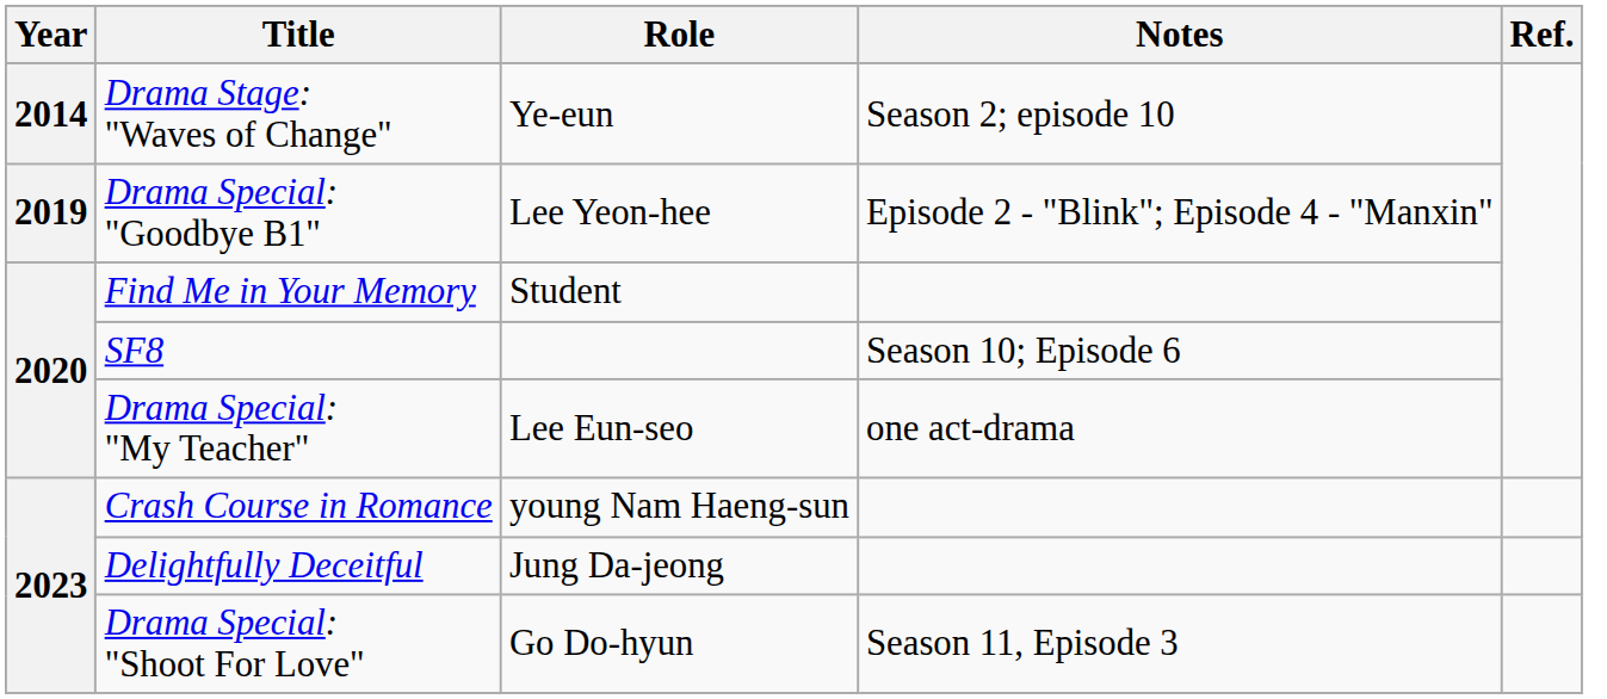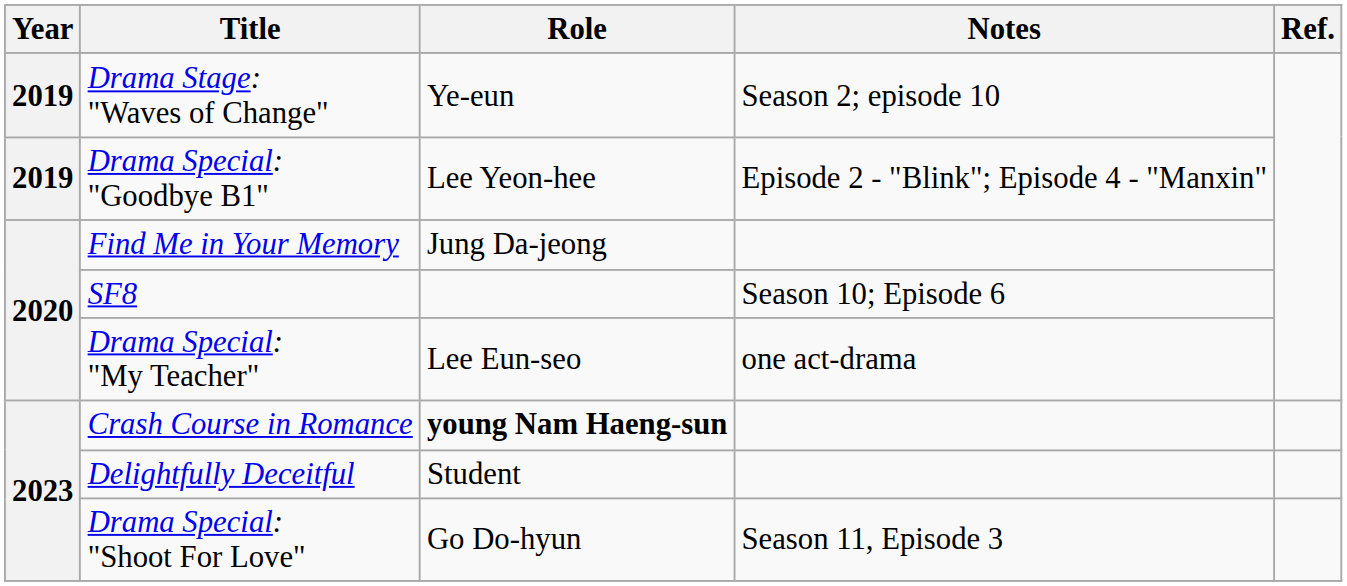 <table class="wikitable sortable plainrowheaders">
 <tr>
 <th>Year</th>
 <th>Title</th>
 <th>Role</th>
 <th class="unsortable">Notes</th>
 <th class="unsortable">Ref.</th>
 </tr>
 <tr>
-<th scope="row">2014</th>
+<th scope="row">2019</th>
 <td><em><a href='#'>Drama Stage</a>:</em><br>"Waves of Change"</td>
 <td>Ye-eun</td>
 <td>Season 2; episode 10</td>
 <td rowspan=5 style="text-align:center"></td>
 </tr>
 <tr>
 <th scope="row">2019</th>
 <td><em> <a href='#'>Drama Special</a>:</em><br>"Goodbye B1"</td>
 <td>Lee Yeon-hee</td>
 <td>Episode 2 - "Blink"; Episode 4 - "Manxin"</td>
 </tr>
 <tr>
 <th scope="row"  rowspan=3>2020</th>
 <td><em><a href='#'>Find Me in Your Memory</a></em></td>
-<td>Student</td>
+<td>Jung Da-jeong</td>
 <td></td>
 </tr>
 <tr>
 <td><em><a href='#'>SF8</a></em></td>
 <td></td>
 <td>Season 10; Episode 6</td>
 </tr>
 <tr>
 <td><em><a href='#'>Drama Special</a>:</em><br>"My Teacher"</td>
 <td>Lee Eun-seo</td>
 <td>one act-drama</td>
 </tr>
 <tr>
 <th rowspan="3" scope="row">2023</th>
 <td><em><a href='#'>Crash Course in Romance</a></em></td>
-<td>young Nam Haeng-sun</td>
+<td><strong>young Nam Haeng-sun</strong></td>
 <td></td>
 <td style="text-align:center"></td>
 </tr>
 <tr>
 <td><em><a href='#'>Delightfully Deceitful</a></em></td>
-<td>Jung Da-jeong</td>
+<td>Student</td>
 <td></td>
 <td style="text-align:center"></td>
 </tr>
 <tr>
 <td><em><a href='#'>Drama Special</a>:</em><br>"Shoot For Love"</td>
 <td>Go Do-hyun</td>
 <td>Season 11, Episode 3</td>
 <td style="text-align:center"></td>
 </tr>
 </table>
